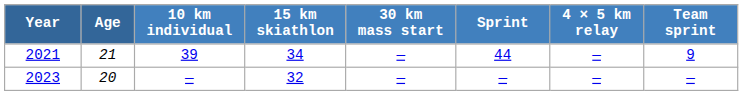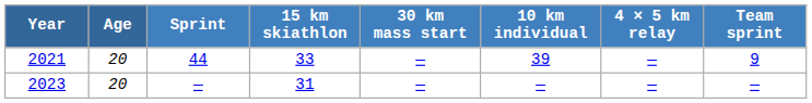 <table class="wikitable" style="font-size:95%; text-align:center; border:grey solid 1px; border-collapse:collapse; background:#ffffff;">
 <tr>
 <th style="background-color:#369; color:white; width:60px;"> Year </th>
 <th style="background-color:#369; color:white; width:40px;"> Age </th>
-<th style="background-color:#4180be; color:white; width:75px;"> 10 km <br> individual </th>
+<th style="background-color:#4180be; color:white; width:75px;"> Sprint </th>
 <th style="background-color:#4180be; color:white; width:75px;"> 15 km <br> skiathlon </th>
 <th style="background-color:#4180be; color:white; width:75px;"> 30 km <br> mass start </th>
-<th style="background-color:#4180be; color:white; width:75px;"> Sprint </th>
+<th style="background-color:#4180be; color:white; width:75px;"> 10 km <br> individual </th>
 <th style="background-color:#4180be; color:white; width:75px;"> 4 × 5 km <br> relay </th>
 <th style="background-color:#4180be; color:white; width:75px;"> Team <br> sprint </th>
 </tr>
 <tr>
 <td><a href='#'>2021</a></td>
-<td><em>21</em></td>
+<td><em>20</em></td>
+<td><a href='#'>44</a></td>
+<td><a href='#'>33</a></td>
+<td><a href='#'>—</a></td>
 <td><a href='#'>39</a></td>
-<td><a href='#'>34</a></td>
-<td><a href='#'>—</a></td>
-<td><a href='#'>44</a></td>
 <td><a href='#'>—</a></td>
 <td><a href='#'>9</a></td>
 </tr>
 <tr>
 <td><a href='#'>2023</a></td>
 <td><em>20</em></td>
 <td><a href='#'>—</a></td>
-<td><a href='#'>32</a></td>
+<td><a href='#'>31</a></td>
 <td><a href='#'>—</a></td>
 <td><a href='#'>—</a></td>
 <td><a href='#'>—</a></td>
 <td><a href='#'>—</a></td>
 </tr>
 </table>
